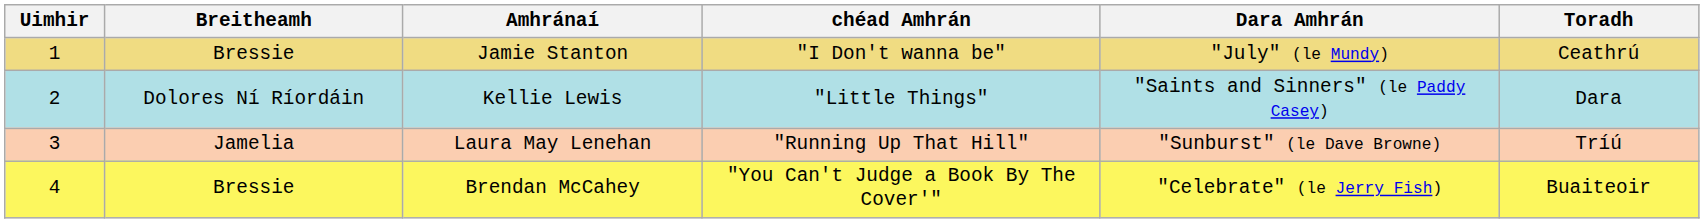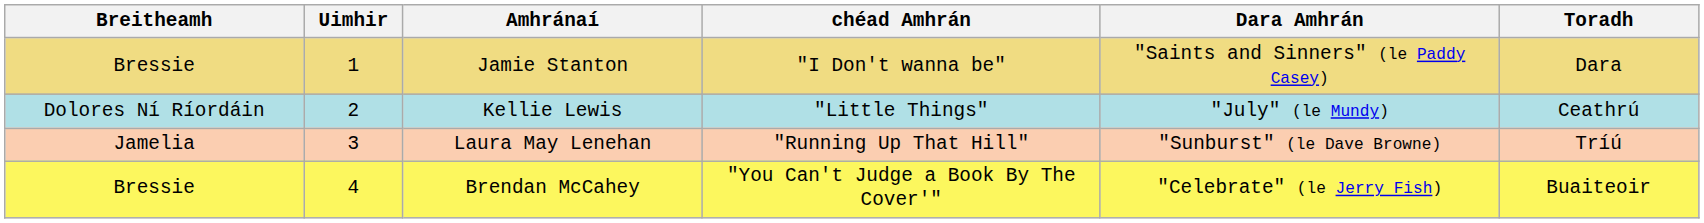 <table class="wikitable" style="text-align:center; line-height:16px; width:90%;">
 <tr>
+<th scope="col" width="15%">Breitheamh</th>
 <th scope="col" width="05%">Uimhir</th>
-<th scope="col" width="15%">Breitheamh</th>
 <th scope="col" width="15%">Amhránaí</th>
 <th scope="col" width="20%">chéad Amhrán</th>
 <th scope="col" width="20%">Dara Amhrán</th>
 <th scope="col" width="10%">Toradh</th>
 </tr>
 <tr style="background:#F0DC82;">
+<td>Bressie</td>
 <td>1</td>
-<td>Bressie</td>
 <td>Jamie Stanton</td>
 <td>"I Don't wanna be"</td>
+<td>"Saints and Sinners" <small>(le <a href='#'>Paddy Casey</a>)</small></td>
+<td>Dara</td>
+</tr>
+<tr style="background:#B0E0E6;">
+<td>Dolores Ní Ríordáin</td>
+<td>2</td>
+<td>Kellie Lewis</td>
+<td>"Little Things"</td>
 <td>"July" <small>(le <a href='#'>Mundy</a>)</small></td>
 <td>Ceathrú</td>
 </tr>
-<tr style="background:#B0E0E6;">
-<td>2</td>
-<td>Dolores Ní Ríordáin</td>
-<td>Kellie Lewis</td>
-<td>"Little Things"</td>
-<td>"Saints and Sinners" <small>(le <a href='#'>Paddy Casey</a>)</small></td>
-<td>Dara</td>
-</tr>
 <tr style="background:#FBCEB1;">
+<td>Jamelia</td>
 <td>3</td>
-<td>Jamelia</td>
 <td>Laura May Lenehan</td>
 <td>"Running Up That Hill"</td>
 <td>"Sunburst" <small> (le Dave Browne)</small></td>
 <td>Tríú</td>
 </tr>
 <tr style="background:#FCF75E;">
+<td>Bressie</td>
 <td>4</td>
-<td>Bressie</td>
 <td>Brendan McCahey</td>
 <td>"You Can't Judge a Book By The Cover'"</td>
 <td>"Celebrate" <small>(le <a href='#'>Jerry Fish</a>)</small></td>
 <td>Buaiteoir</td>
 </tr>
 </table>
